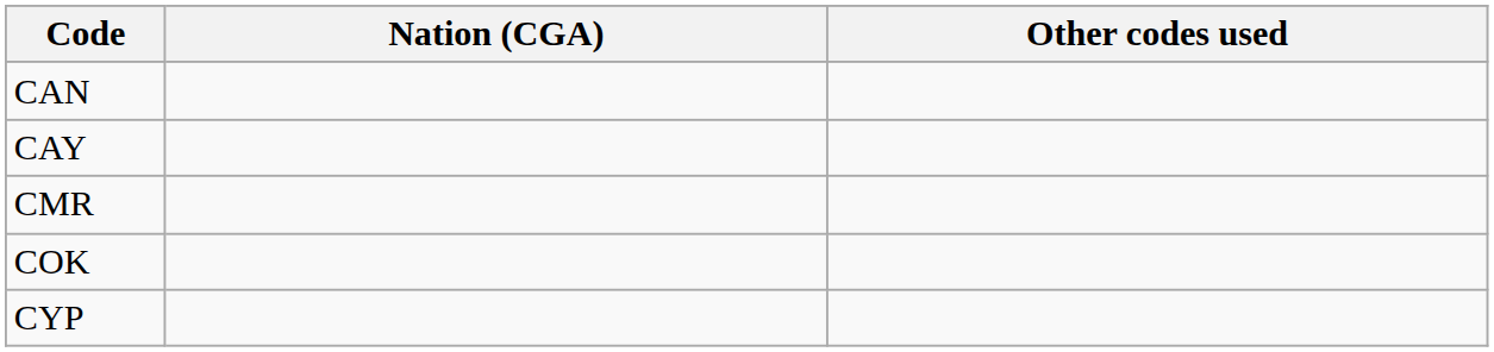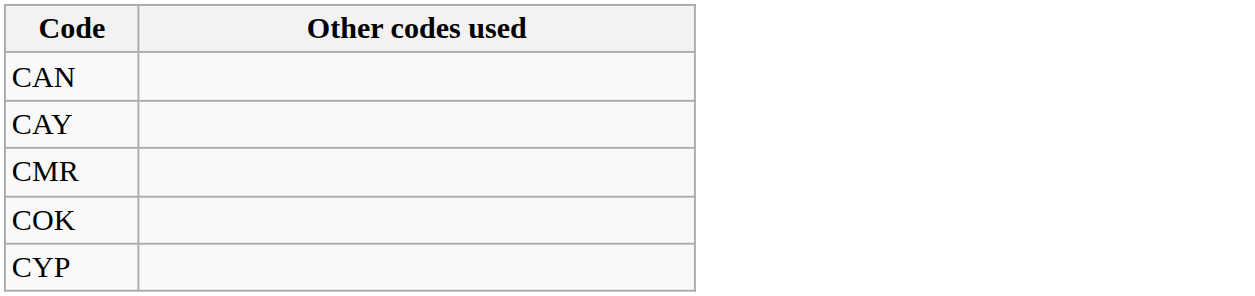 <table class="wikitable">
 <tr>
 <th style="width:4em">Code</th>
-<th style="width:18em">Nation (CGA)</th>
 <th style="width:18em">Other codes used</th>
 </tr>
 <tr>
 <td>CAN</td>
 <td></td>
-<td></td>
 </tr>
 <tr>
 <td>CAY</td>
-<td></td>
 <td></td>
 </tr>
 <tr>
 <td>CMR</td>
 <td></td>
-<td></td>
 </tr>
 <tr>
 <td>COK</td>
-<td></td>
 <td></td>
 </tr>
 <tr>
 <td>CYP</td>
 <td></td>
-<td></td>
 </tr>
 </table>
